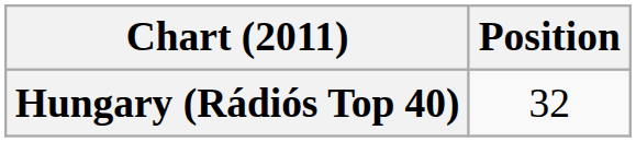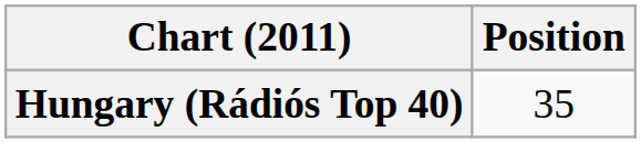 <table class="wikitable plainrowheaders" style="text-align:center;">
 <tr>
 <th scope="col">Chart (2011)</th>
 <th scope="col">Position</th>
 </tr>
 <tr>
 <th scope="row">Hungary (Rádiós Top 40)</th>
-<td>32</td>
+<td>35</td>
 </tr>
 </table>
